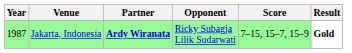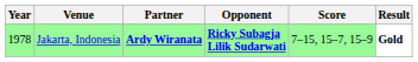 <table class="sortable wikitable" style="font-size: 90%;">
 <tr>
 <th>Year</th>
 <th>Venue</th>
 <th>Partner</th>
 <th>Opponent</th>
 <th>Score</th>
 <th>Result</th>
 </tr>
 <tr style="background:#98FB98">
-<td align="center">1987</td>
+<td align="center">1978</td>
 <td align="left"><a href='#'>Jakarta, Indonesia</a></td>
 <td align="left"><strong> <a href='#'>Ardy Wiranata</a></strong></td>
-<td align="left"> <a href='#'>Ricky Subagja</a> <br>  <a href='#'>Lilik Sudarwati</a></td>
+<td align="left"><strong> <a href='#'>Ricky Subagja</a> <br>  <a href='#'>Lilik Sudarwati</a></strong></td>
 <td align="left">7–15, 15–7, 15–9</td>
 <td style="text-align:left; background:white"> <strong>Gold</strong></td>
 </tr>
 </table>
